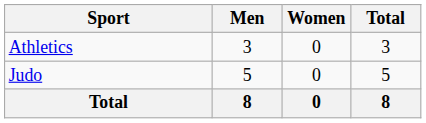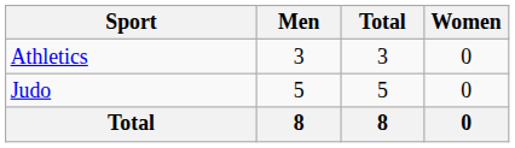 <table class="wikitable sortable" style="text-align:center;">
 <tr>
 <th width=180>Sport</th>
 <th width=55>Men</th>
+<th width=55>Total</th>
 <th width=55>Women</th>
-<th width=55>Total</th>
 </tr>
 <tr>
 <td align=left><a href='#'>Athletics</a></td>
 <td>3</td>
+<td>3</td>
 <td>0</td>
-<td>3</td>
 </tr>
 <tr>
 <td align=left><a href='#'>Judo</a></td>
 <td>5</td>
+<td>5</td>
 <td>0</td>
-<td>5</td>
 </tr>
 <tr>
 <th>Total</th>
 <th>8</th>
+<th>8</th>
 <th>0</th>
-<th>8</th>
 </tr>
 </table>
